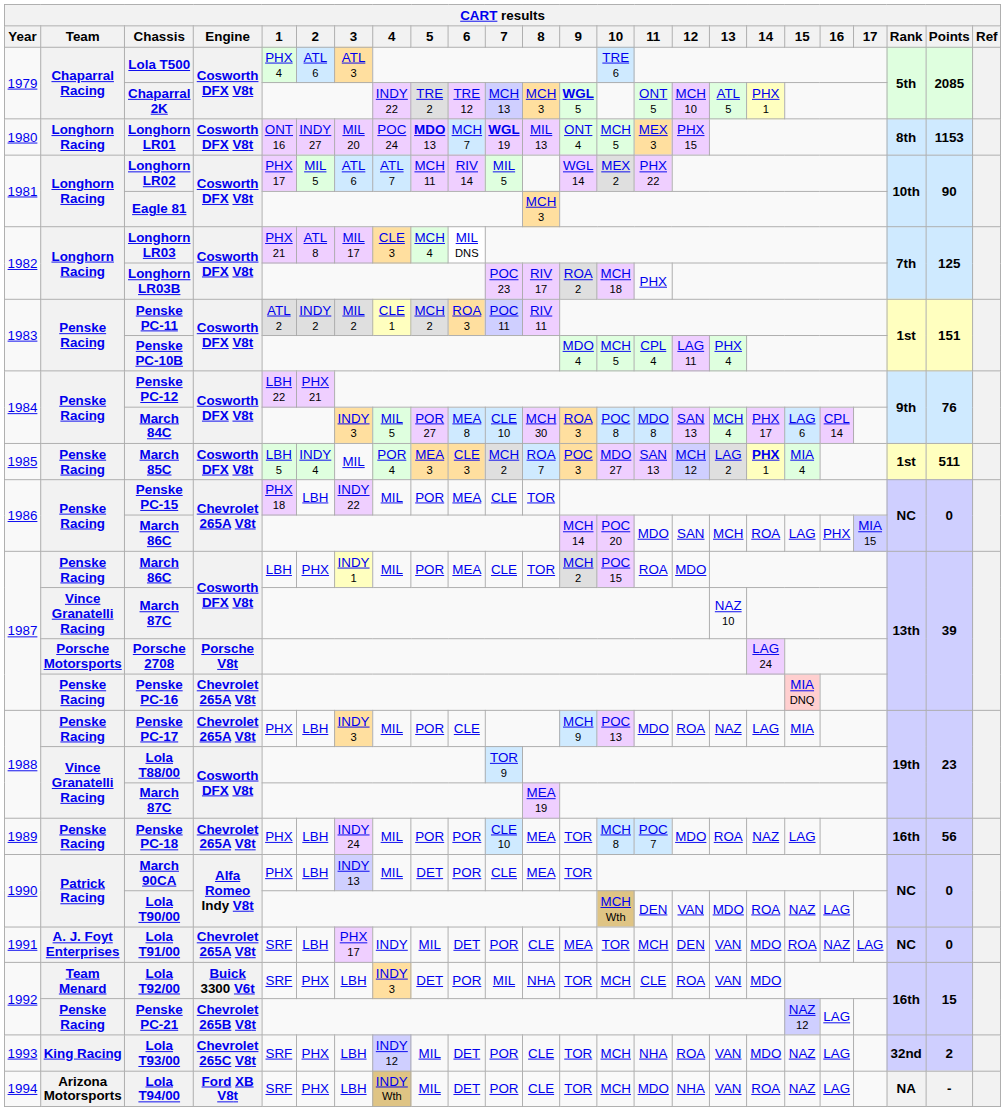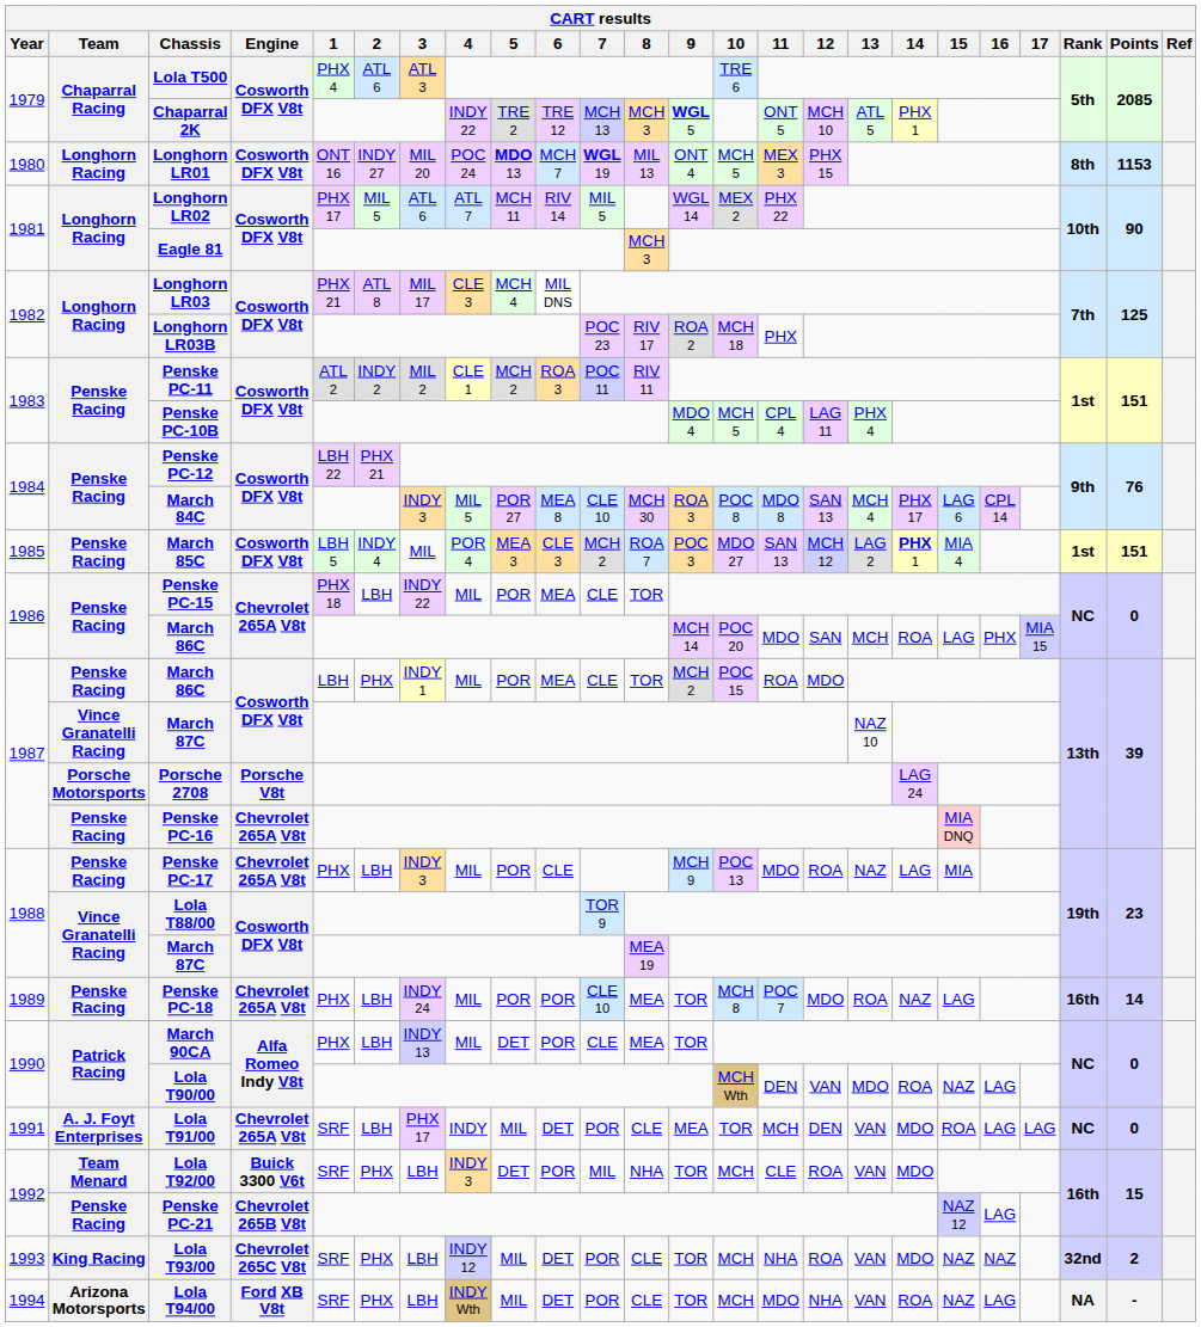 <table class="wikitable" style="text-align:center; font-size:90%">
 <tr>
 <th colspan=45><a href='#'>CART</a> results</th>
 </tr>
 <tr>
 <th>Year</th>
 <th>Team</th>
 <th>Chassis</th>
 <th>Engine</th>
 <th>1</th>
 <th>2</th>
 <th>3</th>
 <th>4</th>
 <th>5</th>
 <th>6</th>
 <th>7</th>
 <th>8</th>
 <th>9</th>
 <th>10</th>
 <th>11</th>
 <th>12</th>
 <th>13</th>
 <th>14</th>
 <th>15</th>
 <th>16</th>
 <th>17</th>
 <th>Rank</th>
 <th>Points</th>
 <th>Ref</th>
 </tr>
 <tr>
 <td rowspan=2><a href='#'>1979</a></td>
 <th rowspan=2><a href='#'>Chaparral Racing</a></th>
 <th><a href='#'>Lola T500</a></th>
 <th rowspan=2><a href='#'>Cosworth</a> <a href='#'>DFX</a> <a href='#'>V8</a><a href='#'>t</a></th>
 <td style="background:#DFFFDF;"><a href='#'>PHX</a><br><small>4</small></td>
 <td style="background:#CFEAFF;"><a href='#'>ATL</a><br><small>6</small></td>
 <td style="background:#FFDF9F;"><a href='#'>ATL</a><br><small>3</small></td>
 <td colspan=6></td>
 <td style="background:#CFEAFF;"><a href='#'>TRE</a><br><small>6</small></td>
 <td colspan=7></td>
 <th rowspan=2 style="background:#DFFFDF;">5th</th>
 <th rowspan=2 style="background:#DFFFDF;">2085</th>
 <th rowspan=2></th>
 </tr>
 <tr>
 <th><a href='#'>Chaparral 2K</a></th>
 <td colspan=3></td>
 <td style="background:#EFCFFF;"><a href='#'>INDY</a><br><small>22</small></td>
 <td style="background:#DFDFDF;"><a href='#'>TRE</a><br><small>2</small></td>
 <td style="background:#EFCFFF;"><a href='#'>TRE</a><br><small>12</small></td>
 <td style="background:#CFCFFF;"><a href='#'>MCH</a><br><small>13</small></td>
 <td style="background:#FFDF9F;"><a href='#'>MCH</a><br><small>3</small></td>
 <td style="background:#DFFFDF;"><strong><a href='#'>WGL</a></strong><br><small>5</small></td>
 <td></td>
 <td style="background:#DFFFDF;"><a href='#'>ONT</a><br><small>5</small></td>
 <td style="background:#EFCFFF;"><a href='#'>MCH</a><br><small>10</small></td>
 <td style="background:#DFFFDF;"><a href='#'>ATL</a><br><small>5</small></td>
 <td style="background:#FFFFBF;"><a href='#'>PHX</a><br><small>1</small></td>
 <td colspan=3></td>
 </tr>
 <tr>
 <td><a href='#'>1980</a></td>
 <th><a href='#'>Longhorn Racing</a></th>
 <th><a href='#'>Longhorn LR01</a></th>
 <th><a href='#'>Cosworth</a> <a href='#'>DFX</a> <a href='#'>V8</a><a href='#'>t</a></th>
 <td style="background:#EFCFFF;"><a href='#'>ONT</a><br><small>16</small></td>
 <td style="background:#EFCFFF;"><a href='#'>INDY</a><br><small>27</small></td>
 <td style="background:#EFCFFF;"><a href='#'>MIL</a><br><small>20</small></td>
 <td style="background:#EFCFFF;"><a href='#'>POC</a><br><small>24</small></td>
 <td style="background:#EFCFFF;"><strong><a href='#'>MDO</a></strong><br><small>13</small></td>
 <td style="background:#CFEAFF;"><a href='#'>MCH</a><br><small>7</small></td>
 <td style="background:#EFCFFF;"><strong><a href='#'>WGL</a></strong><br><small>19</small></td>
 <td style="background:#EFCFFF;"><a href='#'>MIL</a><br><small>13</small></td>
 <td style="background:#DFFFDF;"><a href='#'>ONT</a><br><small>4</small></td>
 <td style="background:#DFFFDF;"><a href='#'>MCH</a><br><small>5</small></td>
 <td style="background:#FFDF9F;"><a href='#'>MEX</a><br><small>3</small></td>
 <td style="background:#EFCFFF;"><a href='#'>PHX</a><br><small>15</small></td>
 <td colspan=5></td>
 <th style="background:#CFEAFF;">8th</th>
 <th style="background:#CFEAFF;">1153</th>
 <th></th>
 </tr>
 <tr>
 <td rowspan=2><a href='#'>1981</a></td>
 <th rowspan=2><a href='#'>Longhorn Racing</a></th>
 <th><a href='#'>Longhorn LR02</a></th>
 <th rowspan=2><a href='#'>Cosworth</a> <a href='#'>DFX</a> <a href='#'>V8</a><a href='#'>t</a></th>
 <td style="background:#EFCFFF;"><a href='#'>PHX</a><br><small>17</small></td>
 <td style="background:#DFFFDF;"><a href='#'>MIL</a><br><small>5</small></td>
 <td style="background:#CFEAFF;"><a href='#'>ATL</a><br><small>6</small></td>
 <td style="background:#CFEAFF;"><a href='#'>ATL</a><br><small>7</small></td>
 <td style="background:#EFCFFF;"><a href='#'>MCH</a><br><small>11</small></td>
 <td style="background:#EFCFFF;"><a href='#'>RIV</a><br><small>14</small></td>
 <td style="background:#DFFFDF;"><a href='#'>MIL</a><br><small>5</small></td>
 <td></td>
 <td style="background:#EFCFFF;"><a href='#'>WGL</a><br><small>14</small></td>
 <td style="background:#DFDFDF;"><a href='#'>MEX</a><br><small>2</small></td>
 <td style="background:#EFCFFF;"><a href='#'>PHX</a><br><small>22</small></td>
 <td colspan=6></td>
 <th rowspan=2 style="background:#CFEAFF;">10th</th>
 <th rowspan=2 style="background:#CFEAFF;">90</th>
 <th rowspan=2></th>
 </tr>
 <tr>
 <th><a href='#'>Eagle 81</a></th>
 <td colspan=7></td>
 <td style="background:#FFDF9F;"><a href='#'>MCH</a><br><small>3</small></td>
 <td colspan=9></td>
 </tr>
 <tr>
 <td rowspan=2><a href='#'>1982</a></td>
 <th rowspan=2><a href='#'>Longhorn Racing</a></th>
 <th><a href='#'>Longhorn LR03</a></th>
 <th rowspan=2><a href='#'>Cosworth</a> <a href='#'>DFX</a> <a href='#'>V8</a><a href='#'>t</a></th>
 <td style="background:#EFCFFF;"><a href='#'>PHX</a><br><small>21</small></td>
 <td style="background:#EFCFFF;"><a href='#'>ATL</a><br><small>8</small></td>
 <td style="background:#EFCFFF;"><a href='#'>MIL</a><br><small>17</small></td>
 <td style="background:#FFDF9F;"><a href='#'>CLE</a><br><small>3</small></td>
 <td style="background:#DFFFDF;"><a href='#'>MCH</a><br><small>4</small></td>
 <td style="background:#FFFFFF;"><a href='#'>MIL</a><br><small>DNS</small></td>
 <td colspan=11></td>
 <th rowspan=2 style="background:#CFEAFF;">7th</th>
 <th rowspan=2 style="background:#CFEAFF;">125</th>
 <th rowspan=2></th>
 </tr>
 <tr>
 <th><a href='#'>Longhorn LR03B</a></th>
 <td colspan=6></td>
 <td style="background:#EFCFFF;"><a href='#'>POC</a><br><small>23</small></td>
 <td style="background:#EFCFFF;"><a href='#'>RIV</a><br><small>17</small></td>
 <td style="background:#DFDFDF;"><a href='#'>ROA</a><br><small>2</small></td>
 <td style="background:#EFCFFF;"><a href='#'>MCH</a><br><small>18</small></td>
 <td><a href='#'>PHX</a></td>
 <td colspan=6></td>
 </tr>
 <tr>
 <td rowspan=2><a href='#'>1983</a></td>
 <th rowspan=2><a href='#'>Penske Racing</a></th>
 <th><a href='#'>Penske PC-11</a></th>
 <th rowspan=2><a href='#'>Cosworth</a> <a href='#'>DFX</a> <a href='#'>V8</a><a href='#'>t</a></th>
 <td style="background:#DFDFDF;"><a href='#'>ATL</a><br><small>2</small></td>
 <td style="background:#DFDFDF;"><a href='#'>INDY</a><br><small>2</small></td>
 <td style="background:#DFDFDF;"><a href='#'>MIL</a><br><small>2</small></td>
 <td style="background:#FFFFBF;"><a href='#'>CLE</a><br><small>1</small></td>
 <td style="background:#DFDFDF;"><a href='#'>MCH</a><br><small>2</small></td>
 <td style="background:#FFDF9F;"><a href='#'>ROA</a><br><small>3</small></td>
 <td style="background:#CFCFFF;"><a href='#'>POC</a><br><small>11</small></td>
 <td style="background:#EFCFFF;"><a href='#'>RIV</a><br><small>11</small></td>
 <td colspan=9></td>
 <th rowspan=2 style="background:#FFFFBF;">1st</th>
 <th rowspan=2 style="background:#FFFFBF;">151</th>
 <th rowspan=2></th>
 </tr>
 <tr>
 <th><a href='#'>Penske</a>  <a href='#'>PC-10B</a></th>
 <td colspan=8></td>
 <td style="background:#DFFFDF;"><a href='#'>MDO</a><br><small>4</small></td>
 <td style="background:#DFFFDF;"><a href='#'>MCH</a><br><small>5</small></td>
 <td style="background:#DFFFDF;"><a href='#'>CPL</a><br><small>4</small></td>
 <td style="background:#EFCFFF;"><a href='#'>LAG</a><br><small>11</small></td>
 <td style="background:#DFFFDF;"><a href='#'>PHX</a><br><small>4</small></td>
 <td colspan=4></td>
 </tr>
 <tr>
 <td rowspan=2><a href='#'>1984</a></td>
 <th rowspan=2><a href='#'>Penske Racing</a></th>
 <th><a href='#'>Penske PC-12</a></th>
 <th rowspan=2><a href='#'>Cosworth</a> <a href='#'>DFX</a> <a href='#'>V8</a><a href='#'>t</a></th>
 <td style="background:#EFCFFF;"><a href='#'>LBH</a><br><small>22</small></td>
 <td style="background:#EFCFFF;"><a href='#'>PHX</a><br><small>21</small></td>
 <td colspan=15></td>
 <th rowspan=2 style="background:#CFEAFF;">9th</th>
 <th rowspan=2 style="background:#CFEAFF;">76</th>
 <th rowspan=2></th>
 </tr>
 <tr>
 <th><a href='#'>March 84C</a></th>
 <td colspan=2></td>
 <td style="background:#FFDF9F;"><a href='#'>INDY</a><br><small>3</small></td>
 <td style="background:#DFFFDF;"><a href='#'>MIL</a><br><small>5</small></td>
 <td style="background:#EFCFFF;"><a href='#'>POR</a><br><small>27</small></td>
 <td style="background:#CFEAFF;"><a href='#'>MEA</a><br><small>8</small></td>
 <td style="background:#CFEAFF;"><a href='#'>CLE</a><br><small>10</small></td>
 <td style="background:#EFCFFF;"><a href='#'>MCH</a><br><small>30</small></td>
 <td style="background:#FFDF9F;"><a href='#'>ROA</a><br><small>3</small></td>
 <td style="background:#CFEAFF;"><a href='#'>POC</a><br><small>8</small></td>
 <td style="background:#CFEAFF;"><a href='#'>MDO</a><br><small>8</small></td>
 <td style="background:#EFCFFF;"><a href='#'>SAN</a><br><small>13</small></td>
 <td style="background:#DFFFDF;"><a href='#'>MCH</a><br><small>4</small></td>
 <td style="background:#EFCFFF;"><a href='#'>PHX</a><br><small>17</small></td>
 <td style="background:#CFEAFF;"><a href='#'>LAG</a><br><small>6</small></td>
 <td style="background:#EFCFFF;"><a href='#'>CPL</a><br><small>14</small></td>
 <td></td>
 </tr>
 <tr>
 <td><a href='#'>1985</a></td>
 <th><a href='#'>Penske Racing</a></th>
 <th><a href='#'>March 85C</a></th>
 <th><a href='#'>Cosworth</a> <a href='#'>DFX</a> <a href='#'>V8</a><a href='#'>t</a></th>
 <td style="background:#DFFFDF;"><a href='#'>LBH</a><br><small>5</small></td>
 <td style="background:#DFFFDF;"><a href='#'>INDY</a><br><small>4</small></td>
 <td><a href='#'>MIL</a></td>
 <td style="background:#DFFFDF;"><a href='#'>POR</a><br><small>4</small></td>
 <td style="background:#FFDF9F;"><a href='#'>MEA</a><br><small>3</small></td>
 <td style="background:#FFDF9F;"><a href='#'>CLE</a><br><small>3</small></td>
 <td style="background:#DFDFDF;"><a href='#'>MCH</a><br><small>2</small></td>
 <td style="background:#CFEAFF;"><a href='#'>ROA</a><br><small>7</small></td>
 <td style="background:#FFDF9F;"><a href='#'>POC</a><br><small>3</small></td>
 <td style="background:#EFCFFF;"><a href='#'>MDO</a><br><small>27</small></td>
 <td style="background:#EFCFFF;"><a href='#'>SAN</a><br><small>13</small></td>
 <td style="background:#CFCFFF;"><a href='#'>MCH</a><br><small>12</small></td>
 <td style="background:#DFDFDF;"><a href='#'>LAG</a><br><small>2</small></td>
 <td style="background:#FFFFBF;"><strong><a href='#'>PHX</a></strong><br><small>1</small></td>
 <td style="background:#DFFFDF;"><a href='#'>MIA</a><br><small>4</small></td>
 <td colspan=2></td>
 <th style="background:#FFFFBF;">1st</th>
-<th style="background:#FFFFBF;">511</th>
+<th style="background:#FFFFBF;">151</th>
 <th></th>
 </tr>
 <tr>
 <td rowspan=2><a href='#'>1986</a></td>
 <th rowspan=2><a href='#'>Penske Racing</a></th>
 <th><a href='#'>Penske PC-15</a></th>
 <th rowspan=2><a href='#'>Chevrolet</a> <a href='#'>265A</a> <a href='#'>V8</a><a href='#'>t</a></th>
 <td style="background:#EFCFFF;"><a href='#'>PHX</a><br><small>18</small></td>
 <td><a href='#'>LBH</a></td>
 <td style="background:#EFCFFF;"><a href='#'>INDY</a><br><small>22</small></td>
 <td><a href='#'>MIL</a></td>
 <td><a href='#'>POR</a></td>
 <td><a href='#'>MEA</a></td>
 <td><a href='#'>CLE</a></td>
 <td><a href='#'>TOR</a></td>
 <td colspan=9></td>
 <th rowspan=2 style="background:#CFCFFF;">NC</th>
 <th rowspan=2 style="background:#CFCFFF;">0</th>
 <th rowspan=2></th>
 </tr>
 <tr>
 <th><a href='#'>March 86C</a></th>
 <td colspan=8></td>
 <td style="background:#EFCFFF;"><a href='#'>MCH</a><br><small>14</small></td>
 <td style="background:#EFCFFF;"><a href='#'>POC</a><br><small>20</small></td>
 <td><a href='#'>MDO</a></td>
 <td><a href='#'>SAN</a></td>
 <td><a href='#'>MCH</a></td>
 <td><a href='#'>ROA</a></td>
 <td><a href='#'>LAG</a></td>
 <td><a href='#'>PHX</a></td>
 <td style="background:#CFCFFF;"><a href='#'>MIA</a><br><small>15</small></td>
 </tr>
 <tr>
 <td rowspan=4><a href='#'>1987</a></td>
 <th><a href='#'>Penske Racing</a></th>
 <th><a href='#'>March 86C</a></th>
 <th rowspan=2><a href='#'>Cosworth</a> <a href='#'>DFX</a> <a href='#'>V8</a><a href='#'>t</a></th>
 <td><a href='#'>LBH</a></td>
 <td><a href='#'>PHX</a></td>
 <td style="background:#FFFFBF;"><a href='#'>INDY</a><br><small>1</small></td>
 <td><a href='#'>MIL</a></td>
 <td><a href='#'>POR</a></td>
 <td><a href='#'>MEA</a></td>
 <td><a href='#'>CLE</a></td>
 <td><a href='#'>TOR</a></td>
 <td style="background:#DFDFDF;"><a href='#'>MCH</a><br><small>2</small></td>
 <td style="background:#EFCFFF;"><a href='#'>POC</a><br><small>15</small></td>
 <td><a href='#'>ROA</a></td>
 <td><a href='#'>MDO</a></td>
 <td colspan=5></td>
 <th rowspan=4 style="background:#CFCFFF;">13th</th>
 <th rowspan=4 style="background:#CFCFFF;">39</th>
 <th rowspan=4></th>
 </tr>
 <tr>
 <th><a href='#'>Vince Granatelli Racing</a></th>
 <th><a href='#'>March 87C</a></th>
 <td colspan=12></td>
 <td style><a href='#'>NAZ</a><br><small>10</small></td>
 <td colspan=4></td>
 </tr>
 <tr>
 <th><a href='#'>Porsche Motorsports</a></th>
 <th><a href='#'>Porsche 2708</a></th>
 <th><a href='#'>Porsche</a> <a href='#'>V8</a><a href='#'>t</a></th>
 <td colspan=13></td>
 <td style="background:#EFCFFF;"><a href='#'>LAG</a><br><small>24</small></td>
 <td colspan=3></td>
 </tr>
 <tr>
 <th><a href='#'>Penske Racing</a></th>
 <th><a href='#'>Penske</a>  <a href='#'>PC-16</a></th>
 <th><a href='#'>Chevrolet</a> <a href='#'>265A</a> <a href='#'>V8</a><a href='#'>t</a></th>
 <td colspan=14></td>
 <td style="background:#FFCFCF;"><a href='#'>MIA</a><br><small>DNQ</small></td>
 <td colspan=2></td>
 </tr>
 <tr>
 <td rowspan=3><a href='#'>1988</a></td>
 <th><a href='#'>Penske Racing</a></th>
 <th><a href='#'>Penske</a>  <a href='#'>PC-17</a></th>
 <th><a href='#'>Chevrolet</a> <a href='#'>265A</a> <a href='#'>V8</a><a href='#'>t</a></th>
 <td><a href='#'>PHX</a></td>
 <td><a href='#'>LBH</a></td>
 <td style="background:#FFDF9F;"><a href='#'>INDY</a><br><small>3</small></td>
 <td><a href='#'>MIL</a></td>
 <td><a href='#'>POR</a></td>
 <td><a href='#'>CLE</a></td>
 <td colspan=2></td>
 <td style="background:#CFEAFF;"><a href='#'>MCH</a><br><small>9</small></td>
 <td style="background:#EFCFFF;"><a href='#'>POC</a><br><small>13</small></td>
 <td><a href='#'>MDO</a></td>
 <td><a href='#'>ROA</a></td>
 <td><a href='#'>NAZ</a></td>
 <td><a href='#'>LAG</a></td>
 <td><a href='#'>MIA</a></td>
 <td colspan=2></td>
 <th rowspan=3 style="background:#CFCFFF;">19th</th>
 <th rowspan=3 style="background:#CFCFFF;">23</th>
 <th rowspan=3></th>
 </tr>
 <tr>
 <th rowspan=2><a href='#'>Vince Granatelli Racing</a></th>
 <th><a href='#'>Lola T88/00</a></th>
 <th rowspan=2><a href='#'>Cosworth</a> <a href='#'>DFX</a> <a href='#'>V8</a><a href='#'>t</a></th>
 <td colspan=6></td>
 <td style="background:#CFEAFF;"><a href='#'>TOR</a><br><small>9</small></td>
 <td colspan=10></td>
 </tr>
 <tr>
 <th><a href='#'>March 87C</a></th>
 <td colspan=7></td>
 <td style="background:#EFCFFF;"><a href='#'>MEA</a><br><small>19</small></td>
 <td colspan=9></td>
 </tr>
 <tr>
 <td><a href='#'>1989</a></td>
 <th><a href='#'>Penske Racing</a></th>
 <th><a href='#'>Penske</a>  <a href='#'>PC-18</a></th>
 <th><a href='#'>Chevrolet</a> <a href='#'>265A</a> <a href='#'>V8</a><a href='#'>t</a></th>
 <td><a href='#'>PHX</a></td>
 <td><a href='#'>LBH</a></td>
 <td style="background:#EFCFFF;"><a href='#'>INDY</a><br><small>24</small></td>
 <td><a href='#'>MIL</a></td>
 <td><a href='#'>POR</a></td>
 <td><a href='#'>POR</a></td>
 <td style="background:#CFEAFF;"><a href='#'>CLE</a><br><small>10</small></td>
 <td><a href='#'>MEA</a></td>
 <td><a href='#'>TOR</a></td>
 <td style="background:#CFEAFF;"><a href='#'>MCH</a><br><small>8</small></td>
 <td style="background:#CFEAFF;"><a href='#'>POC</a><br><small>7</small></td>
 <td><a href='#'>MDO</a></td>
 <td><a href='#'>ROA</a></td>
 <td><a href='#'>NAZ</a></td>
 <td><a href='#'>LAG</a></td>
 <td colspan=2></td>
 <th style="background:#CFCFFF;">16th</th>
-<th style="background:#CFCFFF;">56</th>
+<th style="background:#CFCFFF;">14</th>
 <th></th>
 </tr>
 <tr>
 <td rowspan=2><a href='#'>1990</a></td>
 <th rowspan=2><a href='#'>Patrick Racing</a></th>
 <th><a href='#'>March 90CA</a></th>
 <th rowspan=2><a href='#'>Alfa Romeo</a> Indy <a href='#'>V8</a><a href='#'>t</a></th>
 <td><a href='#'>PHX</a></td>
 <td><a href='#'>LBH</a></td>
 <td style="background:#CFCFFF;"><a href='#'>INDY</a><br><small>13</small></td>
 <td><a href='#'>MIL</a></td>
 <td><a href='#'>DET</a></td>
 <td><a href='#'>POR</a></td>
 <td><a href='#'>CLE</a></td>
 <td><a href='#'>MEA</a></td>
 <td><a href='#'>TOR</a></td>
 <td colspan=8></td>
 <th rowspan=2 style="background:#CFCFFF;">NC</th>
 <th rowspan=2 style="background:#CFCFFF;">0</th>
 <th rowspan=2></th>
 </tr>
 <tr>
 <th><a href='#'>Lola T90/00</a></th>
 <td colspan=9></td>
 <td style="background:#DFC484;"><a href='#'>MCH</a><br><small>Wth</small></td>
 <td><a href='#'>DEN</a></td>
 <td><a href='#'>VAN</a></td>
 <td><a href='#'>MDO</a></td>
 <td><a href='#'>ROA</a></td>
 <td><a href='#'>NAZ</a></td>
 <td><a href='#'>LAG</a></td>
 <td></td>
 </tr>
 <tr>
 <td><a href='#'>1991</a></td>
 <th><a href='#'>A. J. Foyt Enterprises</a></th>
 <th><a href='#'>Lola T91/00</a></th>
 <th><a href='#'>Chevrolet</a> <a href='#'>265A</a> <a href='#'>V8</a><a href='#'>t</a></th>
 <td><a href='#'>SRF</a></td>
 <td><a href='#'>LBH</a></td>
 <td style="background:#EFCFFF;"><a href='#'>PHX</a><br><small>17</small></td>
 <td><a href='#'>INDY</a></td>
 <td><a href='#'>MIL</a></td>
 <td><a href='#'>DET</a></td>
 <td><a href='#'>POR</a></td>
 <td><a href='#'>CLE</a></td>
 <td><a href='#'>MEA</a></td>
 <td><a href='#'>TOR</a></td>
 <td><a href='#'>MCH</a></td>
 <td><a href='#'>DEN</a></td>
 <td><a href='#'>VAN</a></td>
 <td><a href='#'>MDO</a></td>
 <td><a href='#'>ROA</a></td>
-<td><a href='#'>NAZ</a></td>
+<td><a href='#'>LAG</a></td>
 <td><a href='#'>LAG</a></td>
 <th style="background:#CFCFFF;">NC</th>
 <th style="background:#CFCFFF;">0</th>
 <th></th>
 </tr>
 <tr>
 <td rowspan=2><a href='#'>1992</a></td>
 <th><a href='#'>Team Menard</a></th>
 <th><a href='#'>Lola T92/00</a></th>
 <th><a href='#'>Buick</a> 3300 <a href='#'>V6</a><a href='#'>t</a></th>
 <td><a href='#'>SRF</a></td>
 <td><a href='#'>PHX</a></td>
 <td><a href='#'>LBH</a></td>
 <td style="background:#FFDF9F;"><a href='#'>INDY</a><br><small>3</small></td>
 <td><a href='#'>DET</a></td>
 <td><a href='#'>POR</a></td>
 <td><a href='#'>MIL</a></td>
 <td><a href='#'>NHA</a></td>
 <td><a href='#'>TOR</a></td>
 <td><a href='#'>MCH</a></td>
 <td><a href='#'>CLE</a></td>
 <td><a href='#'>ROA</a></td>
 <td><a href='#'>VAN</a></td>
 <td><a href='#'>MDO</a></td>
 <td colspan=3></td>
 <th rowspan=2 style="background:#CFCFFF;">16th</th>
 <th rowspan=2 style="background:#CFCFFF;">15</th>
 <th rowspan=2></th>
 </tr>
 <tr>
 <th><a href='#'>Penske Racing</a></th>
 <th><a href='#'>Penske PC-21</a></th>
 <th><a href='#'>Chevrolet</a> <a href='#'>265B</a> <a href='#'>V8</a><a href='#'>t</a></th>
 <td colspan=14></td>
 <td style="background:#CFCFFF;"><a href='#'>NAZ</a><br><small>12</small></td>
 <td><a href='#'>LAG</a></td>
 <td></td>
 </tr>
 <tr>
 <td><a href='#'>1993</a></td>
 <th><a href='#'>King Racing</a></th>
 <th><a href='#'>Lola T93/00</a></th>
 <th><a href='#'>Chevrolet</a> <a href='#'>265C</a> <a href='#'>V8</a><a href='#'>t</a></th>
 <td><a href='#'>SRF</a></td>
 <td><a href='#'>PHX</a></td>
 <td><a href='#'>LBH</a></td>
 <td style="background:#CFCFFF;"><a href='#'>INDY</a><br><small>12</small></td>
 <td><a href='#'>MIL</a></td>
 <td><a href='#'>DET</a></td>
 <td><a href='#'>POR</a></td>
 <td><a href='#'>CLE</a></td>
 <td><a href='#'>TOR</a></td>
 <td><a href='#'>MCH</a></td>
 <td><a href='#'>NHA</a></td>
 <td><a href='#'>ROA</a></td>
 <td><a href='#'>VAN</a></td>
 <td><a href='#'>MDO</a></td>
 <td><a href='#'>NAZ</a></td>
-<td><a href='#'>LAG</a></td>
+<td><a href='#'>NAZ</a></td>
 <td></td>
 <th style="background:#CFCFFF;">32nd</th>
 <th style="background:#CFCFFF;">2</th>
 <th></th>
 </tr>
 <tr>
 <td><a href='#'>1994</a></td>
 <th>Arizona Motorsports</th>
 <th><a href='#'>Lola T94/00</a></th>
 <th><a href='#'>Ford</a> <a href='#'>XB</a> <a href='#'>V8</a><a href='#'>t</a></th>
 <td><a href='#'>SRF</a></td>
 <td><a href='#'>PHX</a></td>
 <td><a href='#'>LBH</a></td>
 <td style="background:#DFC484;"><a href='#'>INDY</a><br><small>Wth</small></td>
 <td><a href='#'>MIL</a></td>
 <td><a href='#'>DET</a></td>
 <td><a href='#'>POR</a></td>
 <td><a href='#'>CLE</a></td>
 <td><a href='#'>TOR</a></td>
 <td><a href='#'>MCH</a></td>
 <td><a href='#'>MDO</a></td>
 <td><a href='#'>NHA</a></td>
 <td><a href='#'>VAN</a></td>
 <td><a href='#'>ROA</a></td>
 <td><a href='#'>NAZ</a></td>
 <td><a href='#'>LAG</a></td>
 <td></td>
 <th>NA</th>
 <th>-</th>
 <th></th>
 </tr>
 </table>
